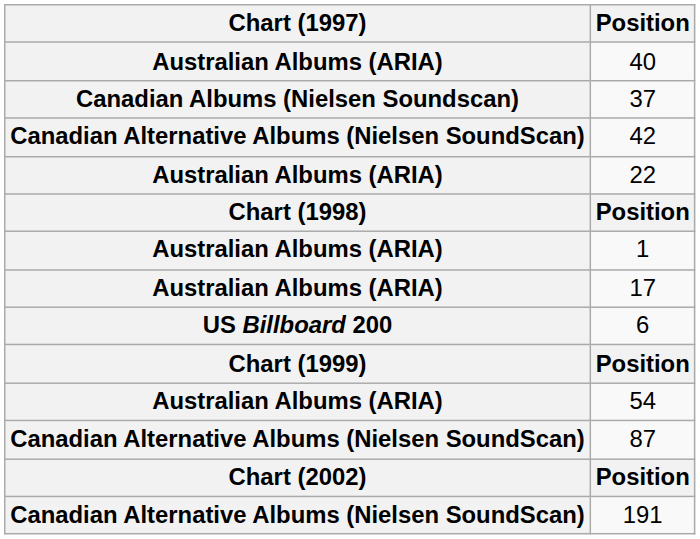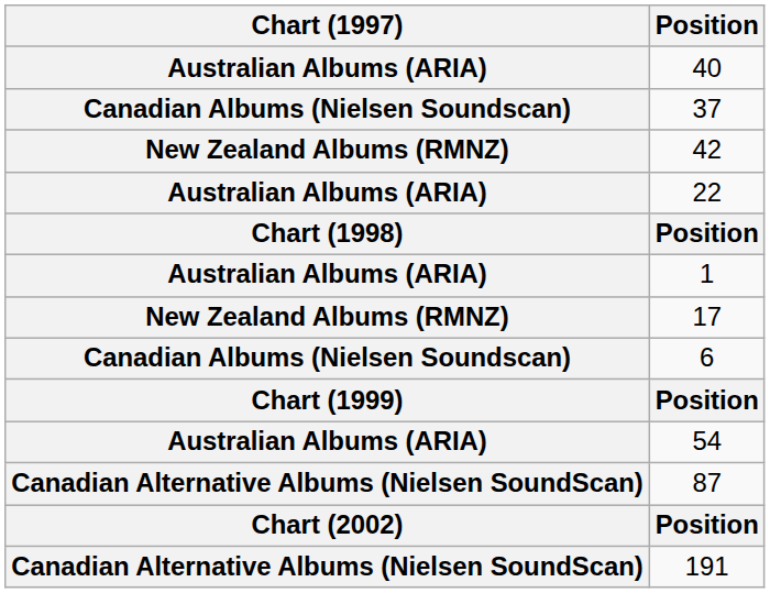 <table class="wikitable plainrowheaders">
 <tr>
 <th>Chart (1997)</th>
 <th>Position</th>
 </tr>
 <tr>
 <th scope="row">Australian Albums (ARIA)</th>
 <td style="text-align:center;">40</td>
 </tr>
 <tr>
 <th scope="row">Canadian Albums (Nielsen Soundscan)</th>
 <td style="text-align:center;">37</td>
 </tr>
 <tr>
-<th scope="row">Canadian Alternative Albums (Nielsen SoundScan)</th>
+<th scope="row">New Zealand Albums (RMNZ)</th>
 <td style="text-align:center;">42</td>
 </tr>
 <tr>
 <th scope="row">Australian Albums (ARIA)</th>
 <td style="text-align:center;">22</td>
 </tr>
 <tr>
 <th>Chart (1998)</th>
 <th>Position</th>
 </tr>
 <tr>
 <th scope="row">Australian Albums (ARIA)</th>
 <td style="text-align:center;">1</td>
 </tr>
 <tr>
-<th scope="row">Australian Albums (ARIA)</th>
+<th scope="row">New Zealand Albums (RMNZ)</th>
 <td style="text-align:center;">17</td>
 </tr>
 <tr>
-<th scope="row">US <em>Billboard</em> 200</th>
+<th scope="row">Canadian Albums (Nielsen Soundscan)</th>
 <td style="text-align:center;">6</td>
 </tr>
 <tr>
 <th>Chart (1999)</th>
 <th>Position</th>
 </tr>
 <tr>
 <th scope="row">Australian Albums (ARIA)</th>
 <td style="text-align:center;">54</td>
 </tr>
 <tr>
 <th scope="row">Canadian Alternative Albums (Nielsen SoundScan)</th>
 <td style="text-align:center;">87</td>
 </tr>
 <tr>
 <th scope="col">Chart (2002)</th>
 <th scope="col">Position</th>
 </tr>
 <tr>
 <th scope="row">Canadian Alternative Albums (Nielsen SoundScan)</th>
 <td align=center>191</td>
 </tr>
 </table>
